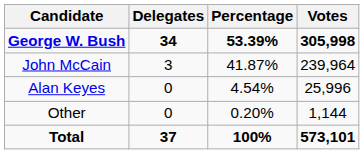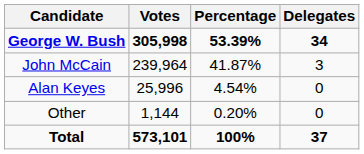 <table class="wikitable" style="text-align:center;">
 <tr>
 <th>Candidate</th>
+<th>Votes</th>
+<th>Percentage</th>
 <th>Delegates</th>
-<th>Percentage</th>
-<th>Votes</th>
 </tr>
 <tr>
 <td><strong><a href='#'>George W. Bush</a></strong></td>
+<td><strong>305,998</strong></td>
+<td><strong>53.39%</strong></td>
 <td><strong>34</strong></td>
-<td><strong>53.39%</strong></td>
-<td><strong>305,998</strong></td>
 </tr>
 <tr>
 <td><a href='#'>John McCain</a></td>
+<td>239,964</td>
+<td>41.87%</td>
 <td>3</td>
-<td>41.87%</td>
-<td>239,964</td>
 </tr>
 <tr>
 <td><a href='#'>Alan Keyes</a></td>
+<td>25,996</td>
+<td>4.54%</td>
 <td>0</td>
-<td>4.54%</td>
-<td>25,996</td>
 </tr>
 <tr>
 <td>Other</td>
+<td>1,144</td>
+<td>0.20%</td>
 <td>0</td>
-<td>0.20%</td>
-<td>1,144</td>
 </tr>
 <tr>
 <td><strong>Total</strong></td>
+<td><strong>573,101</strong></td>
+<td><strong>100%</strong></td>
 <td><strong>37</strong></td>
-<td><strong>100%</strong></td>
-<td><strong>573,101</strong></td>
 </tr>
 </table>
